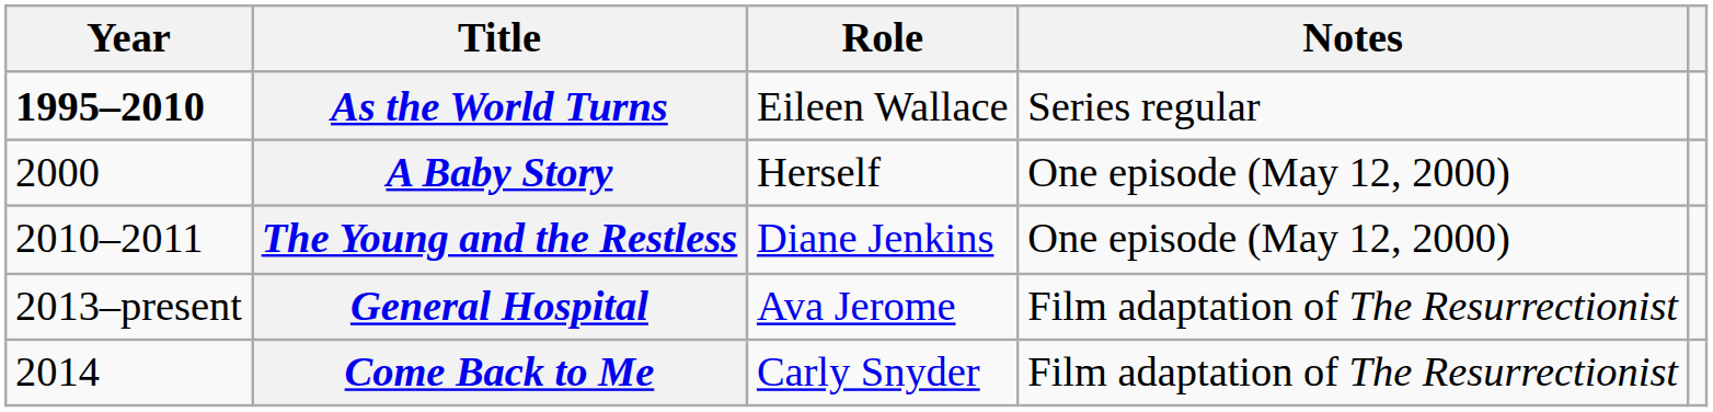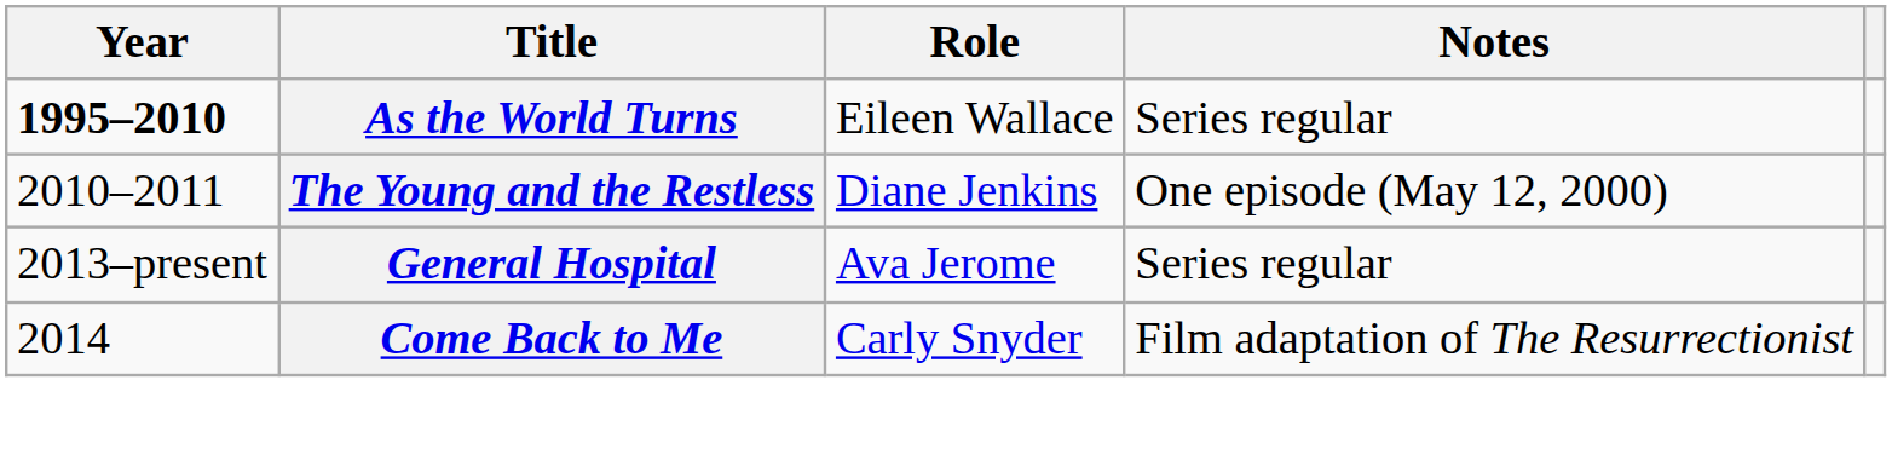 <table class="wikitable sortable plainrowheaders">
 <tr>
 <th scope="col">Year</th>
 <th scope="col">Title</th>
 <th scope="col">Role</th>
 <th scope="col" class="unsortable">Notes</th>
 <th scope="col" class="unsortable"></th>
 </tr>
 <tr>
 <td><strong>1995–2010</strong></td>
 <th scope="row"><em><a href='#'>As the World Turns</a></em></th>
 <td>Eileen Wallace</td>
 <td>Series regular</td>
 <td style="text-align:center;"></td>
 </tr>
 <tr>
-<td>2000</td>
-<th scope="row"><em><a href='#'>A Baby Story</a></em></th>
-<td>Herself</td>
-<td>One episode (May 12, 2000)</td>
-<td style="text-align:center;"></td>
-</tr>
-<tr>
 <td>2010–2011</td>
 <th scope="row"><em><a href='#'>The Young and the Restless</a></em></th>
 <td><a href='#'>Diane Jenkins</a></td>
 <td>One episode (May 12, 2000)</td>
 <td style="text-align:center;"></td>
 </tr>
 <tr>
 <td>2013–present</td>
 <th scope="row"><em><a href='#'>General Hospital</a></em></th>
 <td><a href='#'>Ava Jerome</a></td>
-<td>Film adaptation of <em>The Resurrectionist</em></td>
+<td>Series regular</td>
 <td style="text-align:center;"></td>
 </tr>
 <tr>
 <td>2014</td>
 <th scope="row"><em><a href='#'>Come Back to Me</a></em></th>
 <td><a href='#'>Carly Snyder</a></td>
 <td>Film adaptation of <em>The Resurrectionist</em></td>
 <td style="text-align:center;"></td>
 </tr>
 </table>
